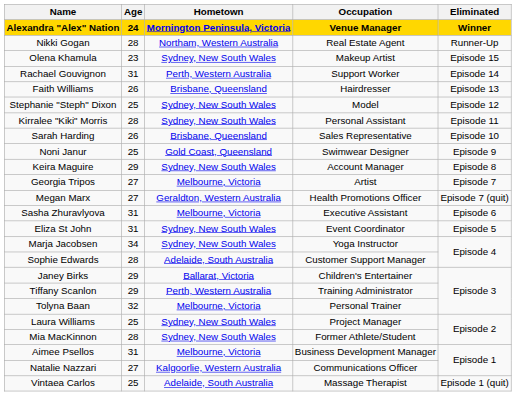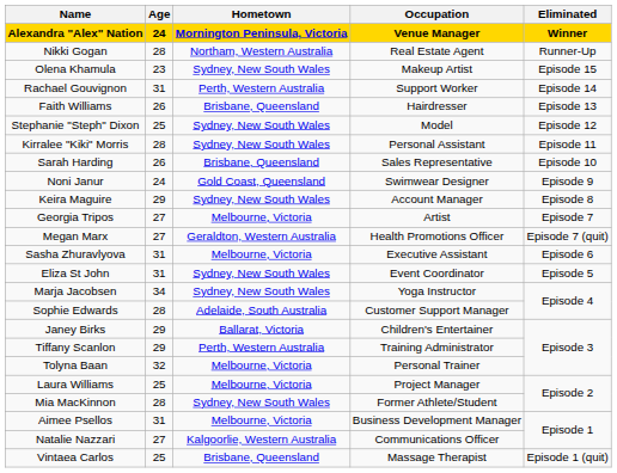 <table class="wikitable" style="text-align:center">
 <tr>
 <th>Name</th>
 <th>Age</th>
 <th>Hometown</th>
 <th>Occupation</th>
 <th>Eliminated</th>
 </tr>
 <tr>
 <td bgcolor="gold"><strong>Alexandra "Alex" Nation</strong></td>
 <td bgcolor="gold"><strong>24</strong></td>
 <td bgcolor="gold"><strong><a href='#'>Mornington Peninsula, Victoria</a></strong></td>
 <td bgcolor="gold"><strong>Venue Manager</strong></td>
 <td bgcolor="gold"><strong>Winner</strong></td>
 </tr>
 <tr>
 <td>Nikki Gogan</td>
 <td>28</td>
 <td><a href='#'>Northam, Western Australia</a></td>
 <td>Real Estate Agent</td>
 <td>Runner-Up</td>
 </tr>
 <tr>
 <td>Olena Khamula</td>
 <td>23</td>
 <td><a href='#'>Sydney, New South Wales</a></td>
 <td>Makeup Artist</td>
 <td>Episode 15</td>
 </tr>
 <tr>
 <td>Rachael Gouvignon</td>
 <td>31</td>
 <td><a href='#'>Perth, Western Australia</a></td>
 <td>Support Worker</td>
 <td>Episode 14</td>
 </tr>
 <tr>
 <td>Faith Williams</td>
 <td>26</td>
 <td><a href='#'>Brisbane, Queensland</a></td>
 <td>Hairdresser</td>
 <td>Episode 13</td>
 </tr>
 <tr>
 <td>Stephanie "Steph" Dixon</td>
 <td>25</td>
 <td><a href='#'>Sydney, New South Wales</a></td>
 <td>Model</td>
 <td>Episode 12</td>
 </tr>
 <tr>
 <td>Kirralee "Kiki" Morris</td>
 <td>28</td>
 <td><a href='#'>Sydney, New South Wales</a></td>
 <td>Personal Assistant</td>
 <td>Episode 11</td>
 </tr>
 <tr>
 <td>Sarah Harding</td>
 <td>26</td>
 <td><a href='#'>Brisbane, Queensland</a></td>
 <td>Sales Representative</td>
 <td>Episode 10</td>
 </tr>
 <tr>
 <td>Noni Janur</td>
-<td>25</td>
+<td>24</td>
 <td><a href='#'>Gold Coast, Queensland</a></td>
 <td>Swimwear Designer</td>
 <td>Episode 9</td>
 </tr>
 <tr>
 <td>Keira Maguire</td>
 <td>29</td>
 <td><a href='#'>Sydney, New South Wales</a></td>
 <td>Account Manager</td>
 <td>Episode 8</td>
 </tr>
 <tr>
 <td>Georgia Tripos</td>
 <td>27</td>
 <td><a href='#'>Melbourne, Victoria</a></td>
 <td>Artist</td>
 <td>Episode 7</td>
 </tr>
 <tr>
 <td>Megan Marx</td>
 <td>27</td>
 <td><a href='#'>Geraldton, Western Australia</a></td>
 <td>Health Promotions Officer</td>
 <td>Episode 7 (quit)</td>
 </tr>
 <tr>
 <td>Sasha Zhuravlyova</td>
 <td>31</td>
 <td><a href='#'>Melbourne, Victoria</a></td>
 <td>Executive Assistant</td>
 <td>Episode 6</td>
 </tr>
 <tr>
 <td>Eliza St John</td>
 <td>31</td>
 <td><a href='#'>Sydney, New South Wales</a></td>
 <td>Event Coordinator</td>
 <td>Episode 5</td>
 </tr>
 <tr>
 <td>Marja Jacobsen</td>
 <td>34</td>
 <td><a href='#'>Sydney, New South Wales</a></td>
 <td>Yoga Instructor</td>
 <td rowspan="2">Episode 4</td>
 </tr>
 <tr>
 <td>Sophie Edwards</td>
 <td>28</td>
 <td><a href='#'>Adelaide, South Australia</a></td>
 <td>Customer Support Manager</td>
 </tr>
 <tr>
 <td>Janey Birks</td>
 <td>29</td>
 <td><a href='#'>Ballarat, Victoria</a></td>
 <td>Children's Entertainer</td>
 <td rowspan="3">Episode 3</td>
 </tr>
 <tr>
 <td>Tiffany Scanlon</td>
 <td>29</td>
 <td><a href='#'>Perth, Western Australia</a></td>
 <td>Training Administrator</td>
 </tr>
 <tr>
 <td>Tolyna Baan</td>
 <td>32</td>
 <td><a href='#'>Melbourne, Victoria</a></td>
 <td>Personal Trainer</td>
 </tr>
 <tr>
 <td>Laura Williams</td>
 <td>25</td>
-<td><a href='#'>Sydney, New South Wales</a></td>
+<td><a href='#'>Melbourne, Victoria</a></td>
 <td>Project Manager</td>
 <td rowspan="2">Episode 2</td>
 </tr>
 <tr>
 <td>Mia MacKinnon</td>
 <td>28</td>
 <td><a href='#'>Sydney, New South Wales</a></td>
 <td>Former Athlete/Student</td>
 </tr>
 <tr>
 <td>Aimee Psellos</td>
 <td>31</td>
 <td><a href='#'>Melbourne, Victoria</a></td>
 <td>Business Development Manager</td>
 <td rowspan="2">Episode 1</td>
 </tr>
 <tr>
 <td>Natalie Nazzari</td>
 <td>27</td>
 <td><a href='#'>Kalgoorlie, Western Australia</a></td>
 <td>Communications Officer</td>
 </tr>
 <tr>
 <td>Vintaea Carlos</td>
 <td>25</td>
-<td><a href='#'>Adelaide, South Australia</a></td>
+<td><a href='#'>Brisbane, Queensland</a></td>
 <td>Massage Therapist</td>
 <td>Episode 1 (quit)</td>
 </tr>
 </table>
